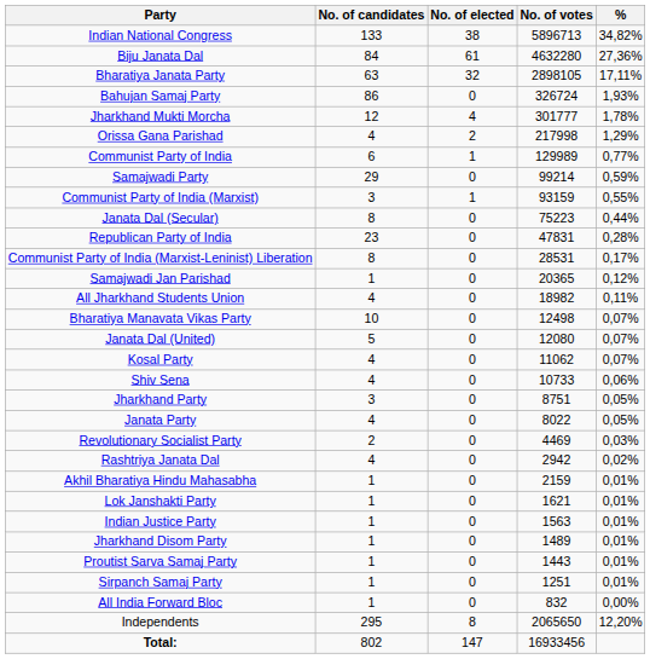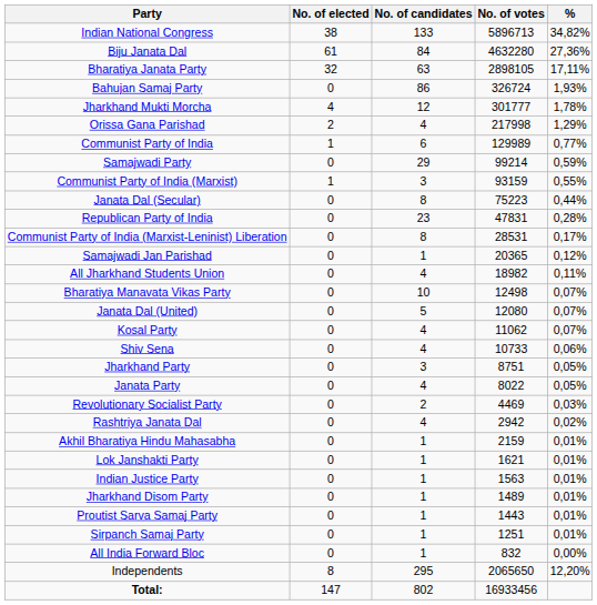 <table class="wikitable sortable"  style="text-align: center;">
 <tr bgcolor="efefef">
 <th>Party</th>
+<th>No. of elected</th>
 <th>No. of candidates</th>
-<th>No. of elected</th>
 <th>No. of votes</th>
 <th>%</th>
 </tr>
 <tr>
 <td><a href='#'>Indian National Congress</a></td>
+<td>38</td>
 <td>133</td>
-<td>38</td>
 <td>5896713</td>
 <td>34,82%</td>
 </tr>
 <tr>
 <td><a href='#'>Biju Janata Dal</a></td>
+<td>61</td>
 <td>84</td>
-<td>61</td>
 <td>4632280</td>
 <td>27,36%</td>
 </tr>
 <tr>
 <td><a href='#'>Bharatiya Janata Party</a></td>
+<td>32</td>
 <td>63</td>
-<td>32</td>
 <td>2898105</td>
 <td>17,11%</td>
 </tr>
 <tr>
 <td><a href='#'>Bahujan Samaj Party</a></td>
+<td>0</td>
 <td>86</td>
-<td>0</td>
 <td>326724</td>
 <td>1,93%</td>
 </tr>
 <tr>
 <td><a href='#'>Jharkhand Mukti Morcha</a></td>
+<td>4</td>
 <td>12</td>
-<td>4</td>
 <td>301777</td>
 <td>1,78%</td>
 </tr>
 <tr>
 <td><a href='#'>Orissa Gana Parishad</a></td>
+<td>2</td>
 <td>4</td>
-<td>2</td>
 <td>217998</td>
 <td>1,29%</td>
 </tr>
 <tr>
 <td><a href='#'>Communist Party of India</a></td>
+<td>1</td>
 <td>6</td>
-<td>1</td>
 <td>129989</td>
 <td>0,77%</td>
 </tr>
 <tr>
 <td><a href='#'>Samajwadi Party</a></td>
+<td>0</td>
 <td>29</td>
-<td>0</td>
 <td>99214</td>
 <td>0,59%</td>
 </tr>
 <tr>
 <td><a href='#'>Communist Party of India (Marxist)</a></td>
+<td>1</td>
 <td>3</td>
-<td>1</td>
 <td>93159</td>
 <td>0,55%</td>
 </tr>
 <tr>
 <td><a href='#'>Janata Dal (Secular)</a></td>
+<td>0</td>
 <td>8</td>
-<td>0</td>
 <td>75223</td>
 <td>0,44%</td>
 </tr>
 <tr>
 <td><a href='#'>Republican Party of India</a></td>
+<td>0</td>
 <td>23</td>
-<td>0</td>
 <td>47831</td>
 <td>0,28%</td>
 </tr>
 <tr>
 <td><a href='#'>Communist Party of India (Marxist-Leninist) Liberation</a></td>
+<td>0</td>
 <td>8</td>
-<td>0</td>
 <td>28531</td>
 <td>0,17%</td>
 </tr>
 <tr>
 <td><a href='#'>Samajwadi Jan Parishad</a></td>
+<td>0</td>
 <td>1</td>
-<td>0</td>
 <td>20365</td>
 <td>0,12%</td>
 </tr>
 <tr>
 <td><a href='#'>All Jharkhand Students Union</a></td>
+<td>0</td>
 <td>4</td>
-<td>0</td>
 <td>18982</td>
 <td>0,11%</td>
 </tr>
 <tr>
 <td><a href='#'>Bharatiya Manavata Vikas Party</a></td>
+<td>0</td>
 <td>10</td>
-<td>0</td>
 <td>12498</td>
 <td>0,07%</td>
 </tr>
 <tr>
 <td><a href='#'>Janata Dal (United)</a></td>
+<td>0</td>
 <td>5</td>
-<td>0</td>
 <td>12080</td>
 <td>0,07%</td>
 </tr>
 <tr>
 <td><a href='#'>Kosal Party</a></td>
+<td>0</td>
 <td>4</td>
-<td>0</td>
 <td>11062</td>
 <td>0,07%</td>
 </tr>
 <tr>
 <td><a href='#'>Shiv Sena</a></td>
+<td>0</td>
 <td>4</td>
-<td>0</td>
 <td>10733</td>
 <td>0,06%</td>
 </tr>
 <tr>
 <td><a href='#'>Jharkhand Party</a></td>
+<td>0</td>
 <td>3</td>
-<td>0</td>
 <td>8751</td>
 <td>0,05%</td>
 </tr>
 <tr>
 <td><a href='#'>Janata Party</a></td>
+<td>0</td>
 <td>4</td>
-<td>0</td>
 <td>8022</td>
 <td>0,05%</td>
 </tr>
 <tr>
 <td><a href='#'>Revolutionary Socialist Party</a></td>
+<td>0</td>
 <td>2</td>
-<td>0</td>
 <td>4469</td>
 <td>0,03%</td>
 </tr>
 <tr>
 <td><a href='#'>Rashtriya Janata Dal</a></td>
+<td>0</td>
 <td>4</td>
-<td>0</td>
 <td>2942</td>
 <td>0,02%</td>
 </tr>
 <tr>
 <td><a href='#'>Akhil Bharatiya Hindu Mahasabha</a></td>
+<td>0</td>
 <td>1</td>
-<td>0</td>
 <td>2159</td>
 <td>0,01%</td>
 </tr>
 <tr>
 <td><a href='#'>Lok Janshakti Party</a></td>
+<td>0</td>
 <td>1</td>
-<td>0</td>
 <td>1621</td>
 <td>0,01%</td>
 </tr>
 <tr>
 <td><a href='#'>Indian Justice Party</a></td>
+<td>0</td>
 <td>1</td>
-<td>0</td>
 <td>1563</td>
 <td>0,01%</td>
 </tr>
 <tr>
 <td><a href='#'>Jharkhand Disom Party</a></td>
+<td>0</td>
 <td>1</td>
-<td>0</td>
 <td>1489</td>
 <td>0,01%</td>
 </tr>
 <tr>
 <td><a href='#'>Proutist Sarva Samaj Party</a></td>
+<td>0</td>
 <td>1</td>
-<td>0</td>
 <td>1443</td>
 <td>0,01%</td>
 </tr>
 <tr>
 <td><a href='#'>Sirpanch Samaj Party</a></td>
+<td>0</td>
 <td>1</td>
-<td>0</td>
 <td>1251</td>
 <td>0,01%</td>
 </tr>
 <tr>
 <td><a href='#'>All India Forward Bloc</a></td>
+<td>0</td>
 <td>1</td>
-<td>0</td>
 <td>832</td>
 <td>0,00%</td>
 </tr>
 <tr>
 <td>Independents</td>
+<td>8</td>
 <td>295</td>
-<td>8</td>
 <td>2065650</td>
 <td>12,20%</td>
 </tr>
 <tr>
 <td><strong>Total:</strong></td>
+<td>147</td>
 <td>802</td>
-<td>147</td>
 <td>16933456</td>
 <td></td>
 </tr>
 </table>
